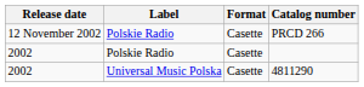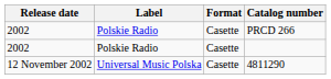 <table class="wikitable">
 <tr>
 <th>Release date</th>
 <th>Label</th>
 <th>Format</th>
 <th>Catalog number</th>
 </tr>
 <tr>
-<td>12 November 2002</td>
+<td>2002</td>
 <td><a href='#'>Polskie Radio</a></td>
 <td>Casette</td>
 <td>PRCD 266</td>
 </tr>
 <tr>
 <td>2002</td>
 <td>Polskie Radio</td>
 <td>Casette</td>
 <td></td>
 </tr>
 <tr>
-<td>2002</td>
+<td>12 November 2002</td>
 <td><a href='#'>Universal Music Polska</a></td>
 <td>Casette</td>
 <td>4811290</td>
 </tr>
 </table>
